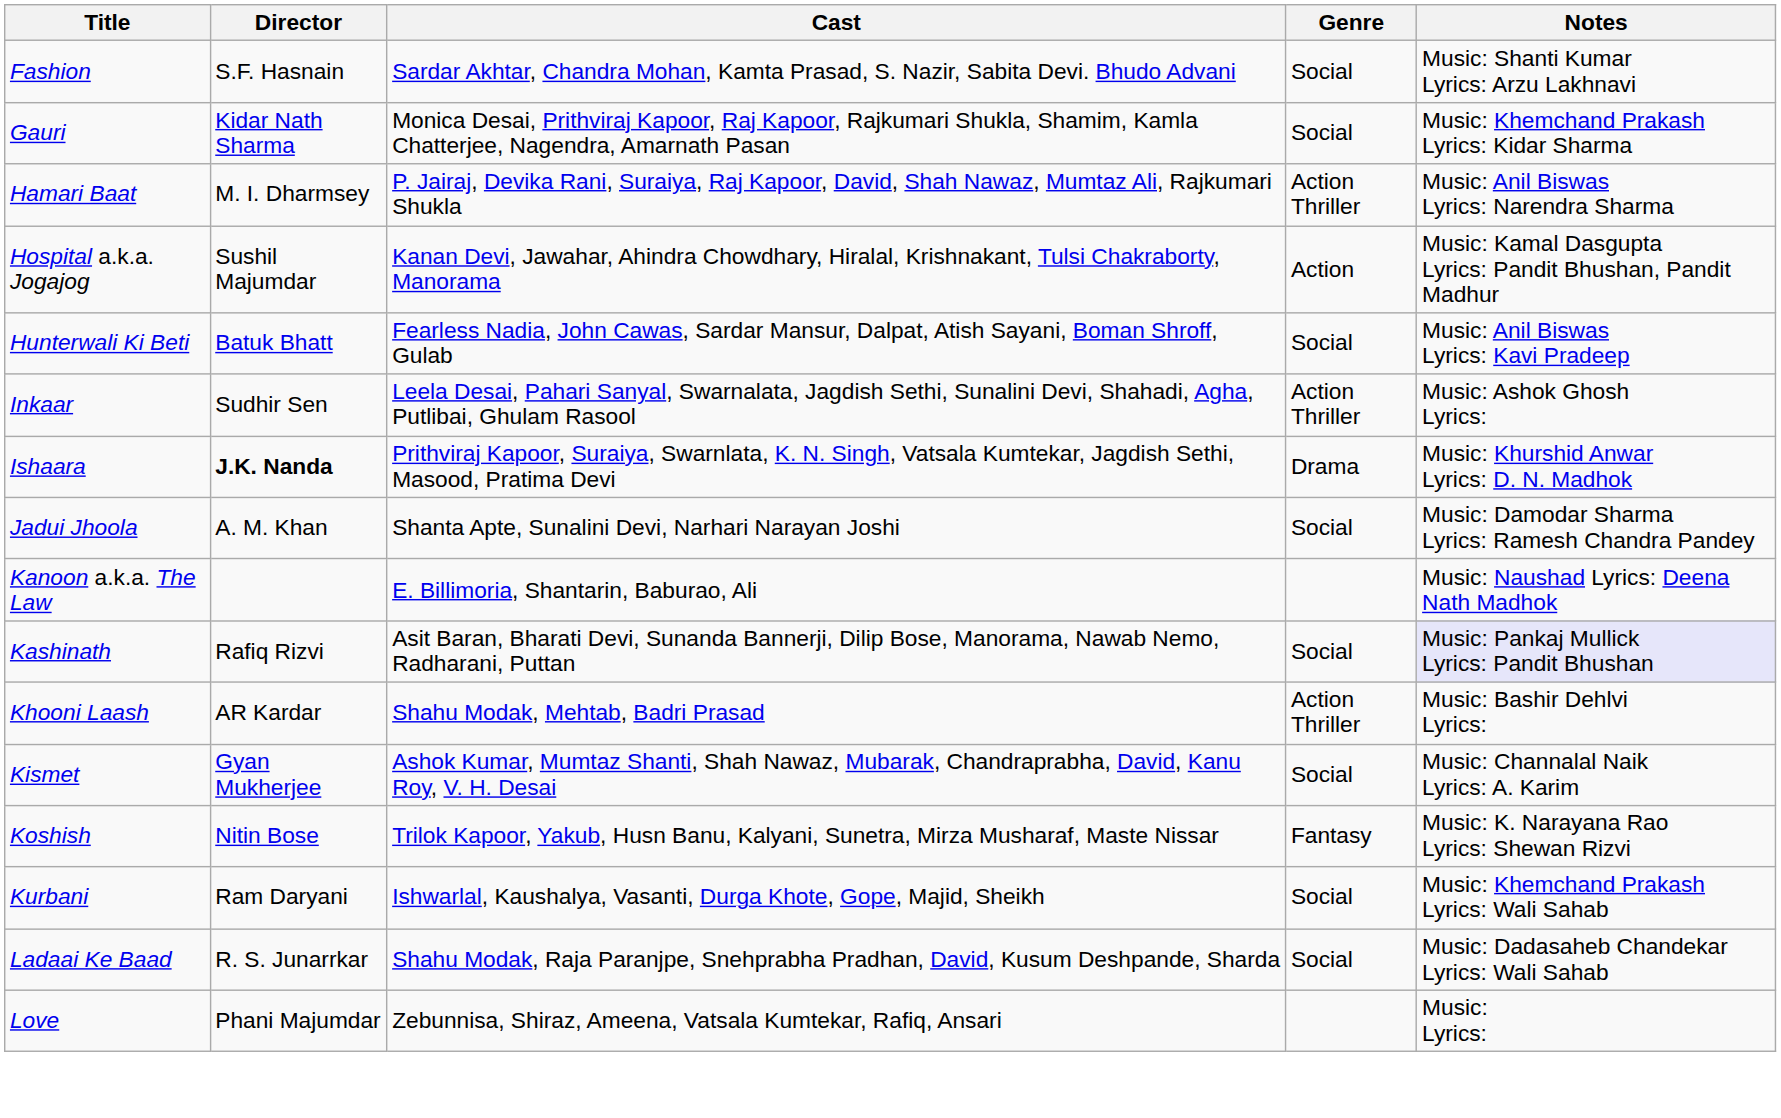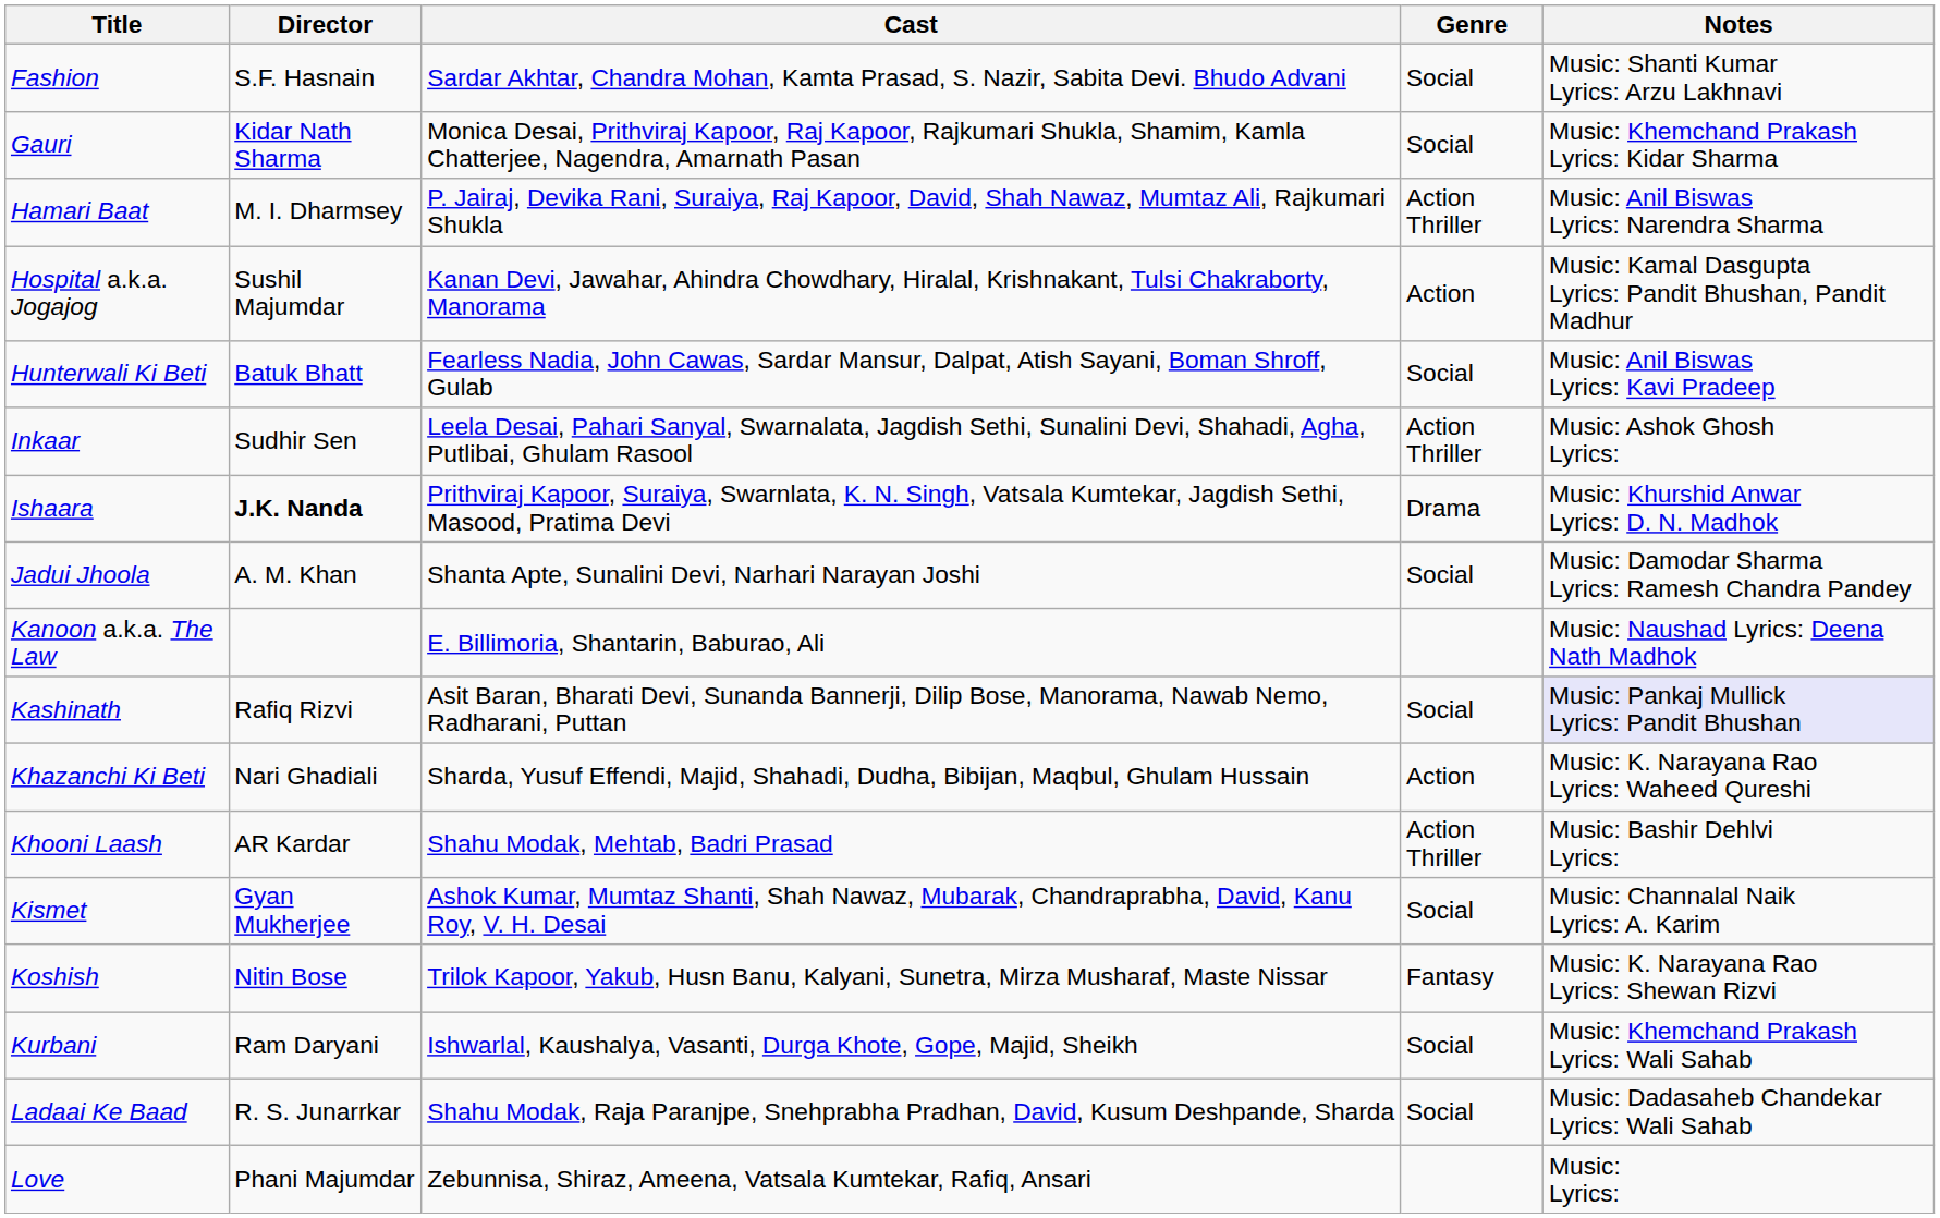 <table class="wikitable">
 <tr>
 <th>Title</th>
 <th>Director</th>
 <th>Cast</th>
 <th>Genre</th>
 <th>Notes</th>
 </tr>
 <tr>
 <td><em><a href='#'>Fashion</a></em></td>
 <td>S.F. Hasnain</td>
 <td><a href='#'>Sardar Akhtar</a>, <a href='#'>Chandra Mohan</a>, Kamta Prasad, S. Nazir, Sabita Devi. <a href='#'>Bhudo Advani</a></td>
 <td>Social</td>
 <td>Music: Shanti Kumar<br>Lyrics: Arzu Lakhnavi</td>
 </tr>
 <tr>
 <td><em><a href='#'>Gauri</a></em></td>
 <td><a href='#'>Kidar Nath Sharma</a></td>
 <td>Monica Desai, <a href='#'>Prithviraj Kapoor</a>, <a href='#'>Raj Kapoor</a>, Rajkumari Shukla, Shamim, Kamla Chatterjee, Nagendra, Amarnath Pasan</td>
 <td>Social</td>
 <td>Music: <a href='#'>Khemchand Prakash</a><br>Lyrics: Kidar Sharma</td>
 </tr>
 <tr>
 <td><em><a href='#'>Hamari Baat</a></em></td>
 <td>M. I. Dharmsey</td>
 <td><a href='#'>P. Jairaj</a>, <a href='#'>Devika Rani</a>, <a href='#'>Suraiya</a>, <a href='#'>Raj Kapoor</a>, <a href='#'>David</a>, <a href='#'>Shah Nawaz</a>, <a href='#'>Mumtaz Ali</a>, Rajkumari Shukla</td>
 <td>Action Thriller</td>
 <td>Music: <a href='#'>Anil Biswas</a><br>Lyrics: Narendra Sharma</td>
 </tr>
 <tr>
 <td><em><a href='#'>Hospital</a></em> a.k.a. <em>Jogajog</em></td>
 <td>Sushil Majumdar</td>
 <td><a href='#'>Kanan Devi</a>, Jawahar, Ahindra Chowdhary, Hiralal, Krishnakant, <a href='#'>Tulsi Chakraborty</a>, <a href='#'>Manorama</a></td>
 <td>Action</td>
 <td>Music: Kamal Dasgupta<br>Lyrics: Pandit Bhushan, Pandit Madhur</td>
 </tr>
 <tr>
 <td><em><a href='#'>Hunterwali Ki Beti</a></em></td>
 <td><a href='#'>Batuk Bhatt</a></td>
 <td><a href='#'>Fearless Nadia</a>, <a href='#'>John Cawas</a>, Sardar Mansur, Dalpat, Atish Sayani, <a href='#'>Boman Shroff</a>, Gulab</td>
 <td>Social</td>
 <td>Music: <a href='#'>Anil Biswas</a><br>Lyrics: <a href='#'>Kavi Pradeep</a></td>
 </tr>
 <tr>
 <td><em><a href='#'>Inkaar</a></em></td>
 <td>Sudhir Sen</td>
 <td><a href='#'>Leela Desai</a>, <a href='#'>Pahari Sanyal</a>, Swarnalata, Jagdish Sethi, Sunalini Devi, Shahadi, <a href='#'>Agha</a>, Putlibai, Ghulam Rasool</td>
 <td>Action Thriller</td>
 <td>Music: Ashok Ghosh<br>Lyrics:</td>
 </tr>
 <tr>
 <td><em><a href='#'>Ishaara</a></em></td>
 <td><strong>J.K. Nanda</strong></td>
 <td><a href='#'>Prithviraj Kapoor</a>, <a href='#'>Suraiya</a>, Swarnlata, <a href='#'>K. N. Singh</a>, Vatsala Kumtekar, Jagdish Sethi, Masood, Pratima Devi</td>
 <td>Drama</td>
 <td>Music: <a href='#'>Khurshid Anwar</a><br>Lyrics: <a href='#'>D. N. Madhok</a></td>
 </tr>
 <tr>
 <td><em><a href='#'>Jadui Jhoola</a></em></td>
 <td>A. M. Khan</td>
 <td>Shanta Apte, Sunalini Devi, Narhari Narayan Joshi</td>
 <td>Social</td>
 <td>Music: Damodar Sharma<br>Lyrics: Ramesh Chandra Pandey</td>
 </tr>
 <tr>
 <td><em><a href='#'>Kanoon</a></em> a.k.a. <em><a href='#'>The Law</a></em></td>
 <td></td>
 <td><a href='#'>E. Billimoria</a>, Shantarin, Baburao, Ali</td>
 <td></td>
 <td>Music: <a href='#'>Naushad</a> Lyrics: <a href='#'>Deena Nath Madhok</a></td>
 </tr>
 <tr>
 <td><em><a href='#'>Kashinath</a></em></td>
 <td>Rafiq Rizvi</td>
 <td>Asit Baran, Bharati Devi, Sunanda Bannerji, Dilip Bose, Manorama, Nawab Nemo, Radharani, Puttan</td>
 <td>Social</td>
 <td style="background: lavender;">Music: Pankaj Mullick<br>Lyrics: Pandit Bhushan</td>
 </tr>
 <tr>
+<td><em><a href='#'>Khazanchi Ki Beti</a></em></td>
+<td>Nari Ghadiali</td>
+<td>Sharda, Yusuf Effendi, Majid, Shahadi, Dudha, Bibijan, Maqbul, Ghulam Hussain</td>
+<td>Action</td>
+<td>Music: K. Narayana Rao<br>Lyrics: Waheed Qureshi</td>
+</tr>
+<tr>
 <td><em><a href='#'>Khooni Laash</a></em></td>
 <td>AR Kardar</td>
 <td><a href='#'>Shahu Modak</a>, <a href='#'>Mehtab</a>, <a href='#'>Badri Prasad</a></td>
 <td>Action Thriller</td>
 <td>Music: Bashir Dehlvi<br>Lyrics:</td>
 </tr>
 <tr>
 <td><em><a href='#'>Kismet</a></em></td>
 <td><a href='#'>Gyan Mukherjee</a></td>
 <td><a href='#'>Ashok Kumar</a>, <a href='#'>Mumtaz Shanti</a>, Shah Nawaz, <a href='#'>Mubarak</a>, Chandraprabha, <a href='#'>David</a>, <a href='#'>Kanu Roy</a>, <a href='#'>V. H. Desai</a></td>
 <td>Social</td>
 <td>Music: Channalal Naik<br>Lyrics: A. Karim</td>
 </tr>
 <tr>
 <td><em><a href='#'>Koshish</a></em></td>
 <td><a href='#'>Nitin Bose</a></td>
 <td><a href='#'>Trilok Kapoor</a>, <a href='#'>Yakub</a>, Husn Banu, Kalyani, Sunetra, Mirza Musharaf, Maste Nissar</td>
 <td>Fantasy</td>
 <td>Music: K. Narayana Rao<br>Lyrics: Shewan Rizvi</td>
 </tr>
 <tr>
 <td><em><a href='#'>Kurbani</a></em></td>
 <td>Ram Daryani</td>
 <td><a href='#'>Ishwarlal</a>, Kaushalya, Vasanti, <a href='#'>Durga Khote</a>, <a href='#'>Gope</a>, Majid, Sheikh</td>
 <td>Social</td>
 <td>Music: <a href='#'>Khemchand Prakash</a><br>Lyrics: Wali Sahab</td>
 </tr>
 <tr>
 <td><em><a href='#'>Ladaai Ke Baad</a></em></td>
 <td>R. S. Junarrkar</td>
 <td><a href='#'>Shahu Modak</a>, Raja Paranjpe, Snehprabha Pradhan, <a href='#'>David</a>, Kusum Deshpande, Sharda</td>
 <td>Social</td>
 <td>Music: Dadasaheb Chandekar<br>Lyrics: Wali Sahab</td>
 </tr>
 <tr>
 <td><em><a href='#'>Love</a></em></td>
 <td>Phani Majumdar</td>
 <td>Zebunnisa, Shiraz, Ameena, Vatsala Kumtekar, Rafiq, Ansari</td>
 <td></td>
 <td>Music: <br>Lyrics:</td>
 </tr>
 </table>
